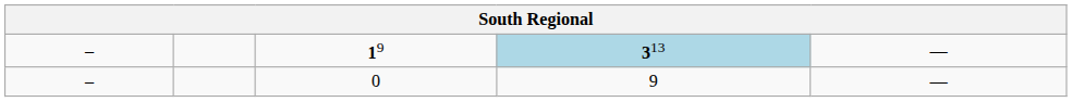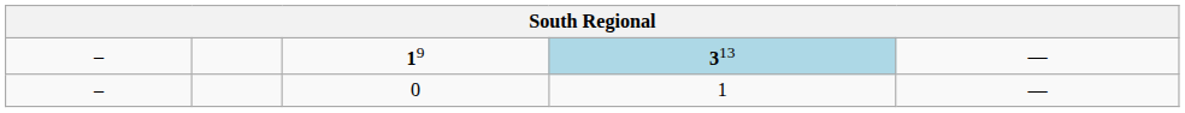 <table class="wikitable" style="font-size:90%; width: 55%; text-align: center">
 <tr>
 <th colspan=5>South Regional</th>
 </tr>
 <tr>
 <td>–</td>
 <td><strong></strong></td>
 <td><strong>1</strong><sup>9</sup></td>
 <td style="background: lightblue;"><strong>3</strong><sup>13</sup></td>
 <td>—</td>
 </tr>
 <tr>
 <td>–</td>
 <td></td>
 <td>0</td>
-<td>9</td>
+<td>1</td>
 <td>—</td>
 </tr>
 </table>
